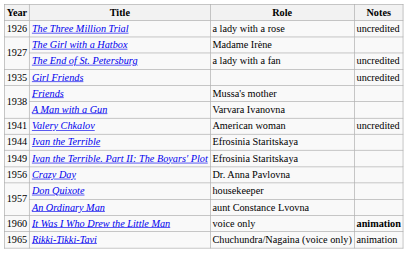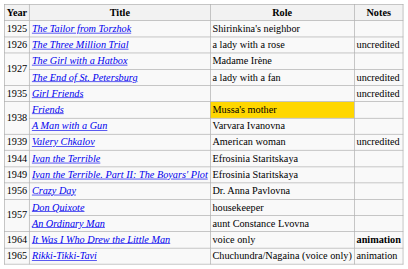 <table class="wikitable sortable">
 <tr>
 <th>Year</th>
 <th>Title</th>
 <th>Role</th>
 <th class="unsortable">Notes</th>
+</tr>
+<tr>
+<td>1925</td>
+<td><em><a href='#'>The Tailor from Torzhok</a></em></td>
+<td>Shirinkina's neighbor</td>
+<td></td>
 </tr>
 <tr>
 <td>1926</td>
 <td><em><a href='#'>The Three Million Trial</a></em></td>
 <td>a lady with a rose</td>
 <td>uncredited</td>
 </tr>
 <tr>
 <td rowspan="2">1927</td>
 <td><em><a href='#'>The Girl with a Hatbox</a></em></td>
 <td>Madame Irène</td>
 <td></td>
 </tr>
 <tr>
 <td><em><a href='#'>The End of St. Petersburg</a></em></td>
 <td>a lady with a fan</td>
 <td>uncredited</td>
 </tr>
 <tr>
 <td>1935</td>
 <td><em><a href='#'>Girl Friends</a></em></td>
 <td></td>
 <td>uncredited</td>
 </tr>
 <tr>
 <td rowspan="2">1938</td>
 <td><em><a href='#'>Friends</a></em></td>
-<td>Mussa's mother</td>
+<td style="background: gold;">Mussa's mother</td>
 <td></td>
 </tr>
 <tr>
 <td><em><a href='#'>A Man with a Gun</a></em></td>
 <td>Varvara Ivanovna</td>
 <td></td>
 </tr>
 <tr>
-<td>1941</td>
+<td>1939</td>
 <td><em><a href='#'>Valery Chkalov</a></em></td>
 <td>American woman</td>
 <td>uncredited</td>
 </tr>
 <tr>
 <td>1944</td>
 <td><em><a href='#'>Ivan the Terrible</a></em></td>
 <td>Efrosinia Staritskaya</td>
 <td></td>
 </tr>
 <tr>
 <td>1949</td>
 <td><em><a href='#'>Ivan the Terrible. Part II: The Boyars' Plot</a></em></td>
 <td>Efrosinia Staritskaya</td>
 <td></td>
 </tr>
 <tr>
 <td>1956</td>
 <td><em><a href='#'>Crazy Day</a></em></td>
 <td>Dr. Anna Pavlovna</td>
 <td></td>
 </tr>
 <tr>
 <td rowspan="2">1957</td>
 <td><em><a href='#'>Don Quixote</a></em></td>
 <td>housekeeper</td>
 <td></td>
 </tr>
 <tr>
 <td><em><a href='#'>An Ordinary Man</a></em></td>
 <td>aunt Constance Lvovna</td>
 <td></td>
 </tr>
 <tr>
-<td>1960</td>
+<td>1964</td>
 <td><em><a href='#'>It Was I Who Drew the Little Man</a></em></td>
 <td>voice only</td>
 <td><strong>animation</strong></td>
 </tr>
 <tr>
 <td>1965</td>
 <td><em><a href='#'>Rikki-Tikki-Tavi</a></em></td>
 <td>Chuchundra/Nagaina (voice only)</td>
 <td>animation</td>
 </tr>
 </table>
